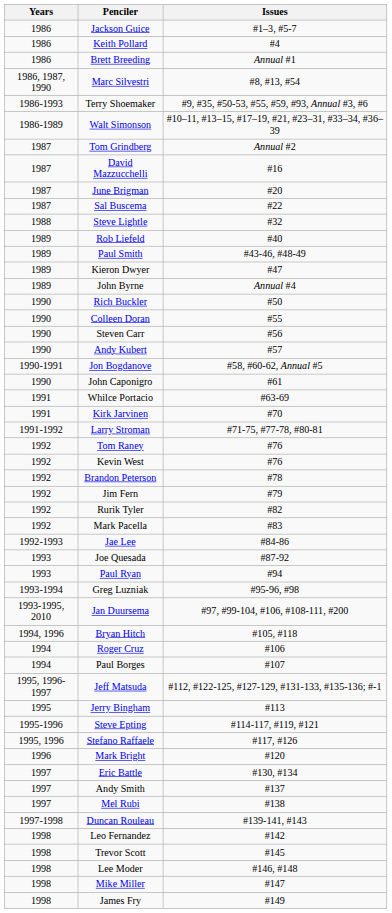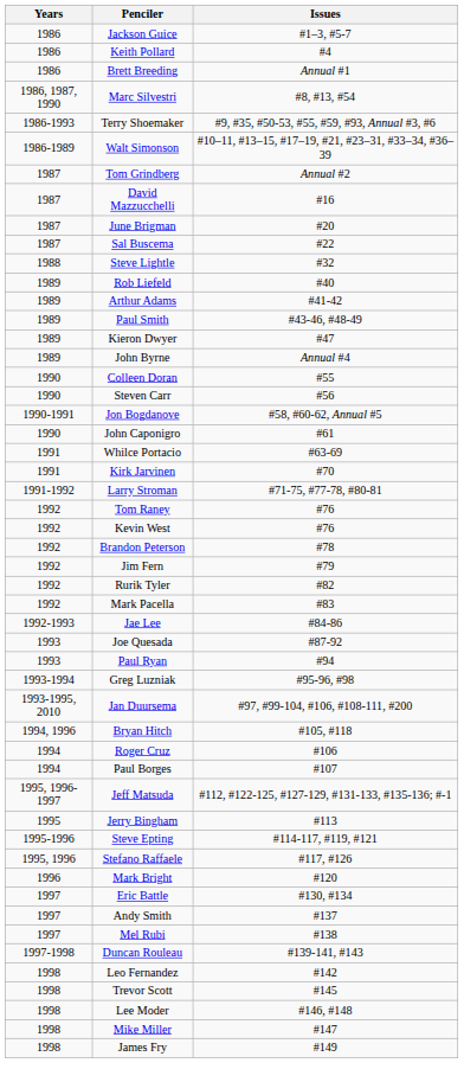 <table class="wikitable">
 <tr>
 <th>Years</th>
 <th>Penciler</th>
 <th>Issues</th>
 </tr>
 <tr>
 <td align="center">1986</td>
 <td align="center"><a href='#'>Jackson Guice</a></td>
 <td align="center">#1–3, #5-7</td>
 </tr>
 <tr>
 <td align="center">1986</td>
 <td align="center"><a href='#'>Keith Pollard</a></td>
 <td align="center">#4</td>
 </tr>
 <tr>
 <td align="center">1986</td>
 <td align="center"><a href='#'>Brett Breeding</a></td>
 <td align="center"><em>Annual</em> #1</td>
 </tr>
 <tr>
 <td align="center">1986, 1987, 1990</td>
 <td align="center"><a href='#'>Marc Silvestri</a></td>
 <td align="center">#8, #13, #54</td>
 </tr>
 <tr>
 <td align="center">1986-1993</td>
 <td align="center">Terry Shoemaker</td>
 <td align="center">#9, #35, #50-53, #55, #59, #93, <em>Annual</em> #3, #6</td>
 </tr>
 <tr>
 <td align="center">1986-1989</td>
 <td align="center"><a href='#'>Walt Simonson</a></td>
 <td align="center">#10–11, #13–15, #17–19, #21, #23–31, #33–34, #36–39</td>
 </tr>
 <tr>
 <td align="center">1987</td>
 <td align="center"><a href='#'>Tom Grindberg</a></td>
 <td align="center"><em>Annual</em> #2</td>
 </tr>
 <tr>
 <td align="center">1987</td>
 <td align="center"><a href='#'>David Mazzucchelli</a></td>
 <td align="center">#16</td>
 </tr>
 <tr>
 <td align="center">1987</td>
 <td align="center"><a href='#'>June Brigman</a></td>
 <td align="center">#20</td>
 </tr>
 <tr>
 <td align="center">1987</td>
 <td align="center"><a href='#'>Sal Buscema</a></td>
 <td align="center">#22</td>
 </tr>
 <tr>
 <td align="center">1988</td>
 <td align="center"><a href='#'>Steve Lightle</a></td>
 <td align="center">#32</td>
 </tr>
 <tr>
 <td align="center">1989</td>
 <td align="center"><a href='#'>Rob Liefeld</a></td>
 <td align="center">#40</td>
 </tr>
 <tr>
 <td align="center">1989</td>
+<td align="center"><a href='#'>Arthur Adams</a></td>
+<td align="center">#41-42</td>
+</tr>
+<tr>
+<td align="center">1989</td>
 <td align="center"><a href='#'>Paul Smith</a></td>
 <td align="center">#43-46, #48-49</td>
 </tr>
 <tr>
 <td align="center">1989</td>
 <td align="center">Kieron Dwyer</td>
 <td align="center">#47</td>
 </tr>
 <tr>
 <td align="center">1989</td>
 <td align="center">John Byrne</td>
 <td align="center"><em>Annual</em> #4</td>
 </tr>
 <tr>
 <td align="center">1990</td>
-<td align="center"><a href='#'>Rich Buckler</a></td>
-<td align="center">#50</td>
-</tr>
-<tr>
-<td align="center">1990</td>
 <td align="center"><a href='#'>Colleen Doran</a></td>
 <td align="center">#55</td>
 </tr>
 <tr>
 <td align="center">1990</td>
 <td align="center">Steven Carr</td>
 <td align="center">#56</td>
-</tr>
-<tr>
-<td align="center">1990</td>
-<td align="center"><a href='#'>Andy Kubert</a></td>
-<td align="center">#57</td>
 </tr>
 <tr>
 <td align="center">1990-1991</td>
 <td align="center"><a href='#'>Jon Bogdanove</a></td>
 <td align="center">#58, #60-62, <em>Annual</em> #5</td>
 </tr>
 <tr>
 <td align="center">1990</td>
 <td align="center">John Caponigro</td>
 <td align="center">#61</td>
 </tr>
 <tr>
 <td align="center">1991</td>
 <td align="center">Whilce Portacio</td>
 <td align="center">#63-69</td>
 </tr>
 <tr>
 <td align="center">1991</td>
 <td align="center"><a href='#'>Kirk Jarvinen</a></td>
 <td align="center">#70</td>
 </tr>
 <tr>
 <td align="center">1991-1992</td>
 <td align="center"><a href='#'>Larry Stroman</a></td>
 <td align="center">#71-75, #77-78, #80-81</td>
 </tr>
 <tr>
 <td align="center">1992</td>
 <td align="center"><a href='#'>Tom Raney</a></td>
 <td align="center">#76</td>
 </tr>
 <tr>
 <td align="center">1992</td>
 <td align="center">Kevin West</td>
 <td align="center">#76</td>
 </tr>
 <tr>
 <td align="center">1992</td>
 <td align="center"><a href='#'>Brandon Peterson</a></td>
 <td align="center">#78</td>
 </tr>
 <tr>
 <td align="center">1992</td>
 <td align="center">Jim Fern</td>
 <td align="center">#79</td>
 </tr>
 <tr>
 <td align="center">1992</td>
 <td align="center">Rurik Tyler</td>
 <td align="center">#82</td>
 </tr>
 <tr>
 <td align="center">1992</td>
 <td align="center">Mark Pacella</td>
 <td align="center">#83</td>
 </tr>
 <tr>
 <td align="center">1992-1993</td>
 <td align="center"><a href='#'>Jae Lee</a></td>
 <td align="center">#84-86</td>
 </tr>
 <tr>
 <td align="center">1993</td>
 <td align="center">Joe Quesada</td>
 <td align="center">#87-92</td>
 </tr>
 <tr>
 <td align="center">1993</td>
 <td align="center"><a href='#'>Paul Ryan</a></td>
 <td align="center">#94</td>
 </tr>
 <tr>
 <td align="center">1993-1994</td>
 <td align="center">Greg Luzniak</td>
 <td align="center">#95-96, #98</td>
 </tr>
 <tr>
 <td align="center">1993-1995, 2010</td>
 <td align="center"><a href='#'>Jan Duursema</a></td>
 <td align="center">#97, #99-104, #106, #108-111, #200</td>
 </tr>
 <tr>
 <td align="center">1994, 1996</td>
 <td align="center"><a href='#'>Bryan Hitch</a></td>
 <td align="center">#105, #118</td>
 </tr>
 <tr>
 <td align="center">1994</td>
 <td align="center"><a href='#'>Roger Cruz</a></td>
 <td align="center">#106</td>
 </tr>
 <tr>
 <td align="center">1994</td>
 <td align="center">Paul Borges</td>
 <td align="center">#107</td>
 </tr>
 <tr>
 <td align="center">1995, 1996-1997</td>
 <td align="center"><a href='#'>Jeff Matsuda</a></td>
 <td align="center">#112, #122-125, #127-129, #131-133, #135-136; #-1</td>
 </tr>
 <tr>
 <td align="center">1995</td>
 <td align="center"><a href='#'>Jerry Bingham</a></td>
 <td align="center">#113</td>
 </tr>
 <tr>
 <td align="center">1995-1996</td>
 <td align="center"><a href='#'>Steve Epting</a></td>
 <td align="center">#114-117, #119, #121</td>
 </tr>
 <tr>
 <td align="center">1995, 1996</td>
 <td align="center"><a href='#'>Stefano Raffaele</a></td>
 <td align="center">#117, #126</td>
 </tr>
 <tr>
 <td align="center">1996</td>
 <td align="center"><a href='#'>Mark Bright</a></td>
 <td align="center">#120</td>
 </tr>
 <tr>
 <td align="center">1997</td>
 <td align="center"><a href='#'>Eric Battle</a></td>
 <td align="center">#130, #134</td>
 </tr>
 <tr>
 <td align="center">1997</td>
 <td align="center">Andy Smith</td>
 <td align="center">#137</td>
 </tr>
 <tr>
 <td align="center">1997</td>
 <td align="center"><a href='#'>Mel Rubi</a></td>
 <td align="center">#138</td>
 </tr>
 <tr>
 <td align="center">1997-1998</td>
 <td align="center"><a href='#'>Duncan Rouleau</a></td>
 <td align="center">#139-141, #143</td>
 </tr>
 <tr>
 <td align="center">1998</td>
 <td align="center">Leo Fernandez</td>
 <td align="center">#142</td>
 </tr>
 <tr>
 <td align="center">1998</td>
 <td align="center">Trevor Scott</td>
 <td align="center">#145</td>
 </tr>
 <tr>
 <td align="center">1998</td>
 <td align="center">Lee Moder</td>
 <td align="center">#146, #148</td>
 </tr>
 <tr>
 <td align="center">1998</td>
 <td align="center"><a href='#'>Mike Miller</a></td>
 <td align="center">#147</td>
 </tr>
 <tr>
 <td align="center">1998</td>
 <td align="center">James Fry</td>
 <td align="center">#149</td>
 </tr>
 </table>
